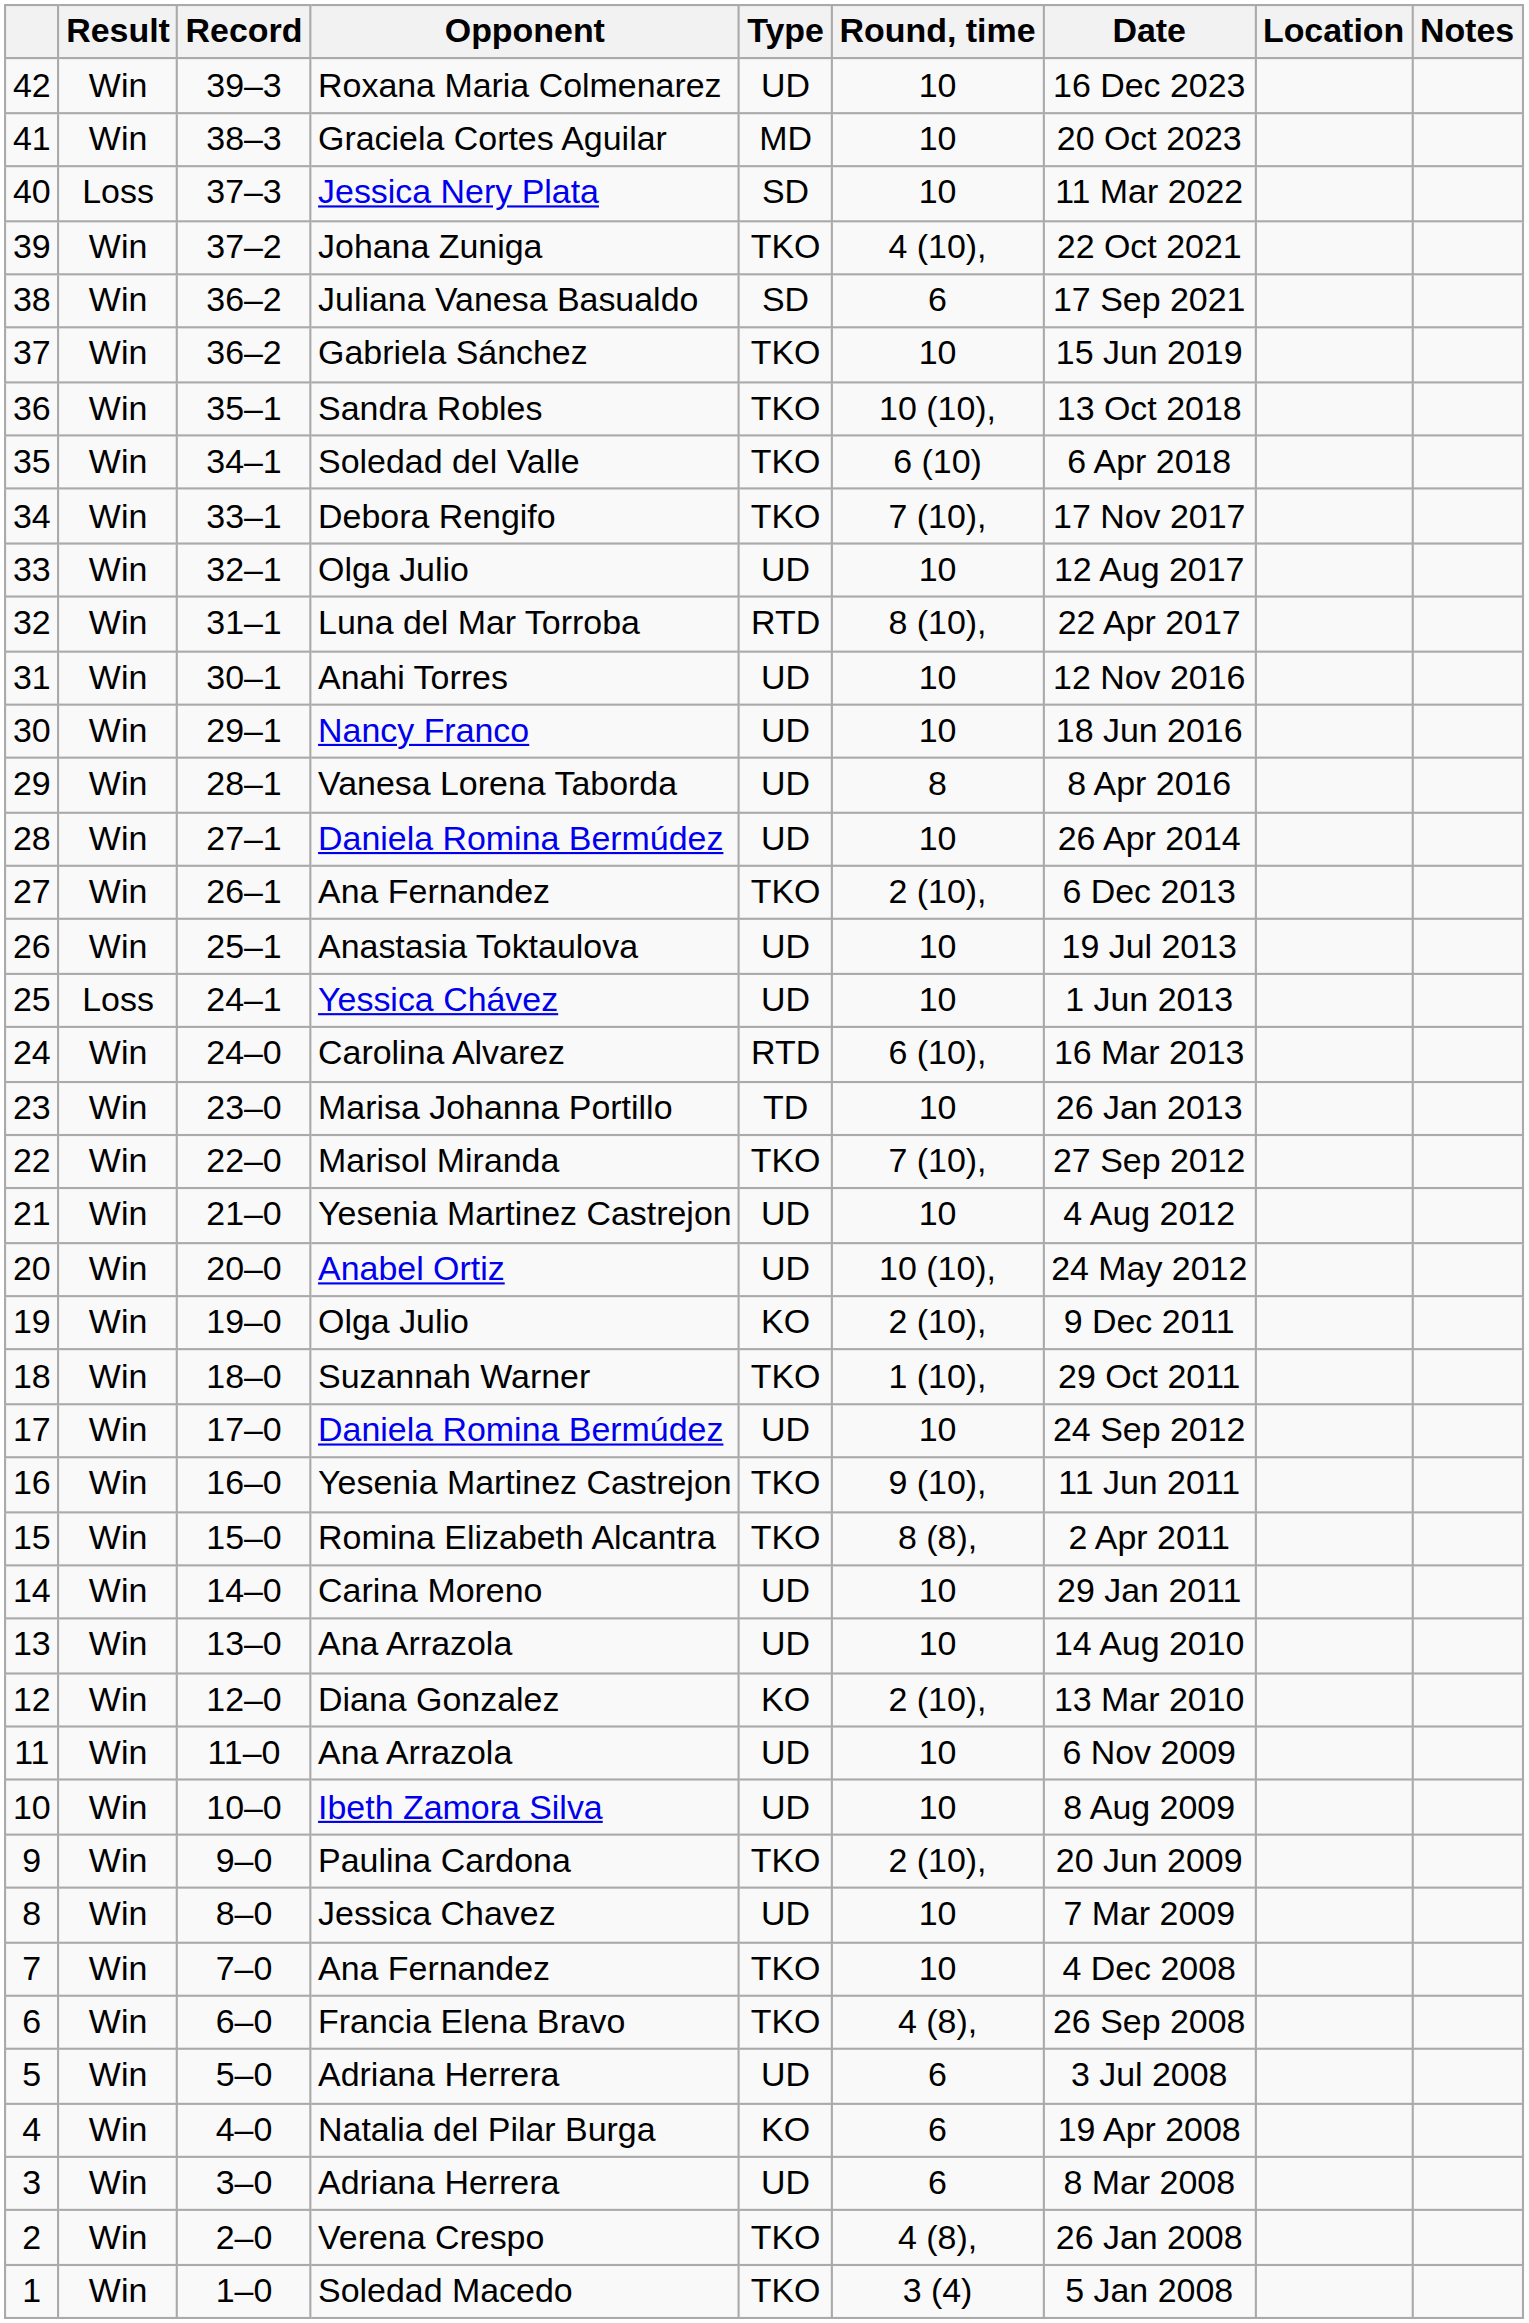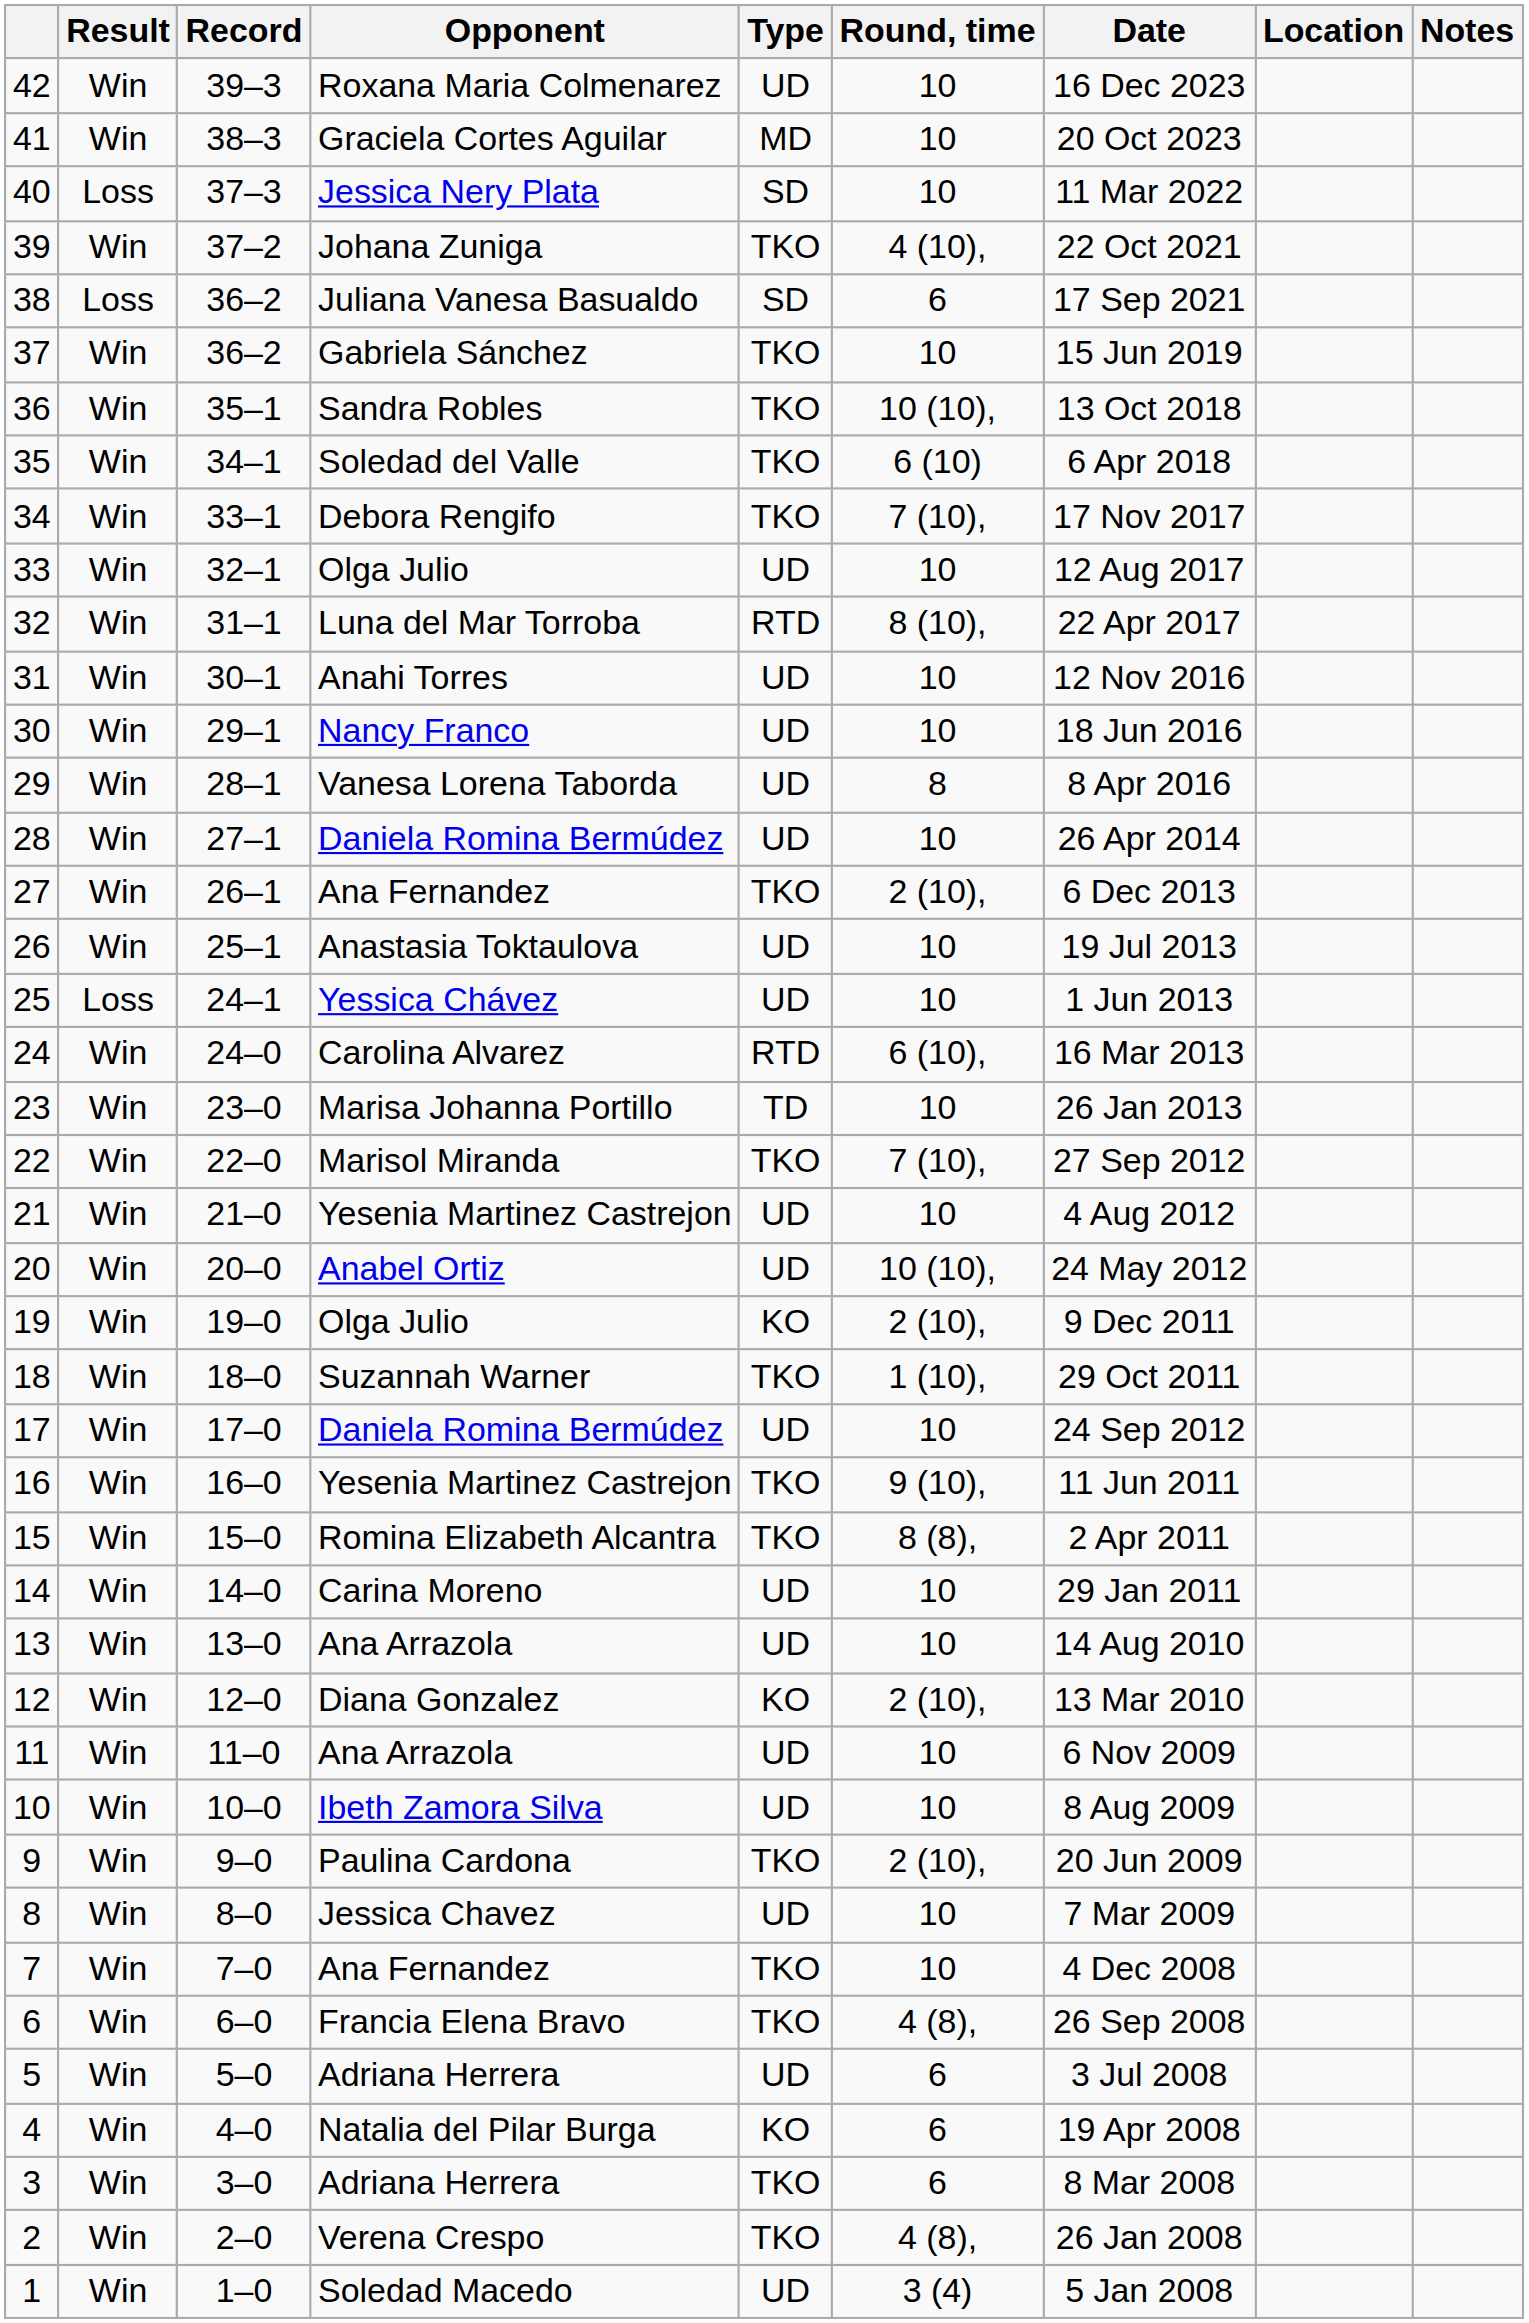 <table class=wikitable style=text-align:center>
 <tr>
 <th></th>
 <th>Result</th>
 <th>Record</th>
 <th>Opponent</th>
 <th>Type</th>
 <th>Round, time</th>
 <th>Date</th>
 <th>Location</th>
 <th>Notes</th>
 </tr>
 <tr>
 <td>42</td>
 <td>Win</td>
 <td>39–3</td>
 <td align=left>Roxana Maria Colmenarez</td>
 <td>UD</td>
 <td>10</td>
 <td>16 Dec 2023</td>
 <td align=left></td>
 <td align=left></td>
 </tr>
 <tr>
 <td>41</td>
 <td>Win</td>
 <td>38–3</td>
 <td align=left>Graciela Cortes Aguilar</td>
 <td>MD</td>
 <td>10</td>
 <td>20 Oct 2023</td>
 <td align=left></td>
 <td align=left></td>
 </tr>
 <tr>
 <td>40</td>
 <td>Loss</td>
 <td>37–3</td>
 <td align=left><a href='#'>Jessica Nery Plata</a></td>
 <td>SD</td>
 <td>10</td>
 <td>11 Mar 2022</td>
 <td align=left></td>
 <td align=left></td>
 </tr>
 <tr>
 <td>39</td>
 <td>Win</td>
 <td>37–2</td>
 <td align=left>Johana Zuniga</td>
 <td>TKO</td>
 <td>4 (10), </td>
 <td>22 Oct 2021</td>
 <td align=left></td>
 <td align=left></td>
 </tr>
 <tr>
 <td>38</td>
-<td>Win</td>
+<td>Loss</td>
 <td>36–2</td>
 <td align=left>Juliana Vanesa Basualdo</td>
 <td>SD</td>
 <td>6</td>
 <td>17 Sep 2021</td>
 <td align=left></td>
 <td align=left></td>
 </tr>
 <tr>
 <td>37</td>
 <td>Win</td>
 <td>36–2</td>
 <td align=left>Gabriela Sánchez</td>
 <td>TKO</td>
 <td>10</td>
 <td>15 Jun 2019</td>
 <td align=left></td>
 <td align=left></td>
 </tr>
 <tr>
 <td>36</td>
 <td>Win</td>
 <td>35–1</td>
 <td align=left>Sandra Robles</td>
 <td>TKO</td>
 <td>10 (10), </td>
 <td>13 Oct 2018</td>
 <td align=left></td>
 <td align=left></td>
 </tr>
 <tr>
 <td>35</td>
 <td>Win</td>
 <td>34–1</td>
 <td align=left>Soledad del Valle</td>
 <td>TKO</td>
 <td>6 (10)</td>
 <td>6 Apr 2018</td>
 <td align=left></td>
 <td align=left></td>
 </tr>
 <tr>
 <td>34</td>
 <td>Win</td>
 <td>33–1</td>
 <td align=left>Debora Rengifo</td>
 <td>TKO</td>
 <td>7 (10), </td>
 <td>17 Nov 2017</td>
 <td align=left></td>
 <td align=left></td>
 </tr>
 <tr>
 <td>33</td>
 <td>Win</td>
 <td>32–1</td>
 <td align=left>Olga Julio</td>
 <td>UD</td>
 <td>10</td>
 <td>12 Aug 2017</td>
 <td align=left></td>
 <td align=left></td>
 </tr>
 <tr>
 <td>32</td>
 <td>Win</td>
 <td>31–1</td>
 <td align=left>Luna del Mar Torroba</td>
 <td>RTD</td>
 <td>8 (10), </td>
 <td>22 Apr 2017</td>
 <td align=left></td>
 <td align=left></td>
 </tr>
 <tr>
 <td>31</td>
 <td>Win</td>
 <td>30–1</td>
 <td align=left>Anahi Torres</td>
 <td>UD</td>
 <td>10</td>
 <td>12 Nov 2016</td>
 <td align=left></td>
 <td align=left></td>
 </tr>
 <tr>
 <td>30</td>
 <td>Win</td>
 <td>29–1</td>
 <td align=left><a href='#'>Nancy Franco</a></td>
 <td>UD</td>
 <td>10</td>
 <td>18 Jun 2016</td>
 <td align=left></td>
 <td align=left></td>
 </tr>
 <tr>
 <td>29</td>
 <td>Win</td>
 <td>28–1</td>
 <td align=left>Vanesa Lorena Taborda</td>
 <td>UD</td>
 <td>8</td>
 <td>8 Apr 2016</td>
 <td align=left></td>
 <td align=left></td>
 </tr>
 <tr>
 <td>28</td>
 <td>Win</td>
 <td>27–1</td>
 <td align=left><a href='#'>Daniela Romina Bermúdez</a></td>
 <td>UD</td>
 <td>10</td>
 <td>26 Apr 2014</td>
 <td align=left></td>
 <td align=left></td>
 </tr>
 <tr>
 <td>27</td>
 <td>Win</td>
 <td>26–1</td>
 <td align=left>Ana Fernandez</td>
 <td>TKO</td>
 <td>2 (10), </td>
 <td>6 Dec 2013</td>
 <td align=left></td>
 <td align=left></td>
 </tr>
 <tr>
 <td>26</td>
 <td>Win</td>
 <td>25–1</td>
 <td align=left>Anastasia Toktaulova</td>
 <td>UD</td>
 <td>10</td>
 <td>19 Jul 2013</td>
 <td align=left></td>
 <td align=left></td>
 </tr>
 <tr>
 <td>25</td>
 <td>Loss</td>
 <td>24–1</td>
 <td align=left><a href='#'>Yessica Chávez</a></td>
 <td>UD</td>
 <td>10</td>
 <td>1 Jun 2013</td>
 <td align=left></td>
 <td align=left></td>
 </tr>
 <tr>
 <td>24</td>
 <td>Win</td>
 <td>24–0</td>
 <td align=left>Carolina Alvarez</td>
 <td>RTD</td>
 <td>6 (10), </td>
 <td>16 Mar 2013</td>
 <td align=left></td>
 <td align=left></td>
 </tr>
 <tr>
 <td>23</td>
 <td>Win</td>
 <td>23–0</td>
 <td align=left>Marisa Johanna Portillo</td>
 <td>TD</td>
 <td>10</td>
 <td>26 Jan 2013</td>
 <td align=left></td>
 <td align=left></td>
 </tr>
 <tr>
 <td>22</td>
 <td>Win</td>
 <td>22–0</td>
 <td align=left>Marisol Miranda</td>
 <td>TKO</td>
 <td>7 (10), </td>
 <td>27 Sep 2012</td>
 <td align=left></td>
 <td align=left></td>
 </tr>
 <tr>
 <td>21</td>
 <td>Win</td>
 <td>21–0</td>
 <td align=left>Yesenia Martinez Castrejon</td>
 <td>UD</td>
 <td>10</td>
 <td>4 Aug 2012</td>
 <td align=left></td>
 <td align=left></td>
 </tr>
 <tr>
 <td>20</td>
 <td>Win</td>
 <td>20–0</td>
 <td align=left><a href='#'>Anabel Ortiz</a></td>
 <td>UD</td>
 <td>10 (10), </td>
 <td>24 May 2012</td>
 <td align=left></td>
 <td align=left></td>
 </tr>
 <tr>
 <td>19</td>
 <td>Win</td>
 <td>19–0</td>
 <td align=left>Olga Julio</td>
 <td>KO</td>
 <td>2 (10), </td>
 <td>9 Dec 2011</td>
 <td align=left></td>
 <td align=left></td>
 </tr>
 <tr>
 <td>18</td>
 <td>Win</td>
 <td>18–0</td>
 <td align=left>Suzannah Warner</td>
 <td>TKO</td>
 <td>1 (10), </td>
 <td>29 Oct 2011</td>
 <td align=left></td>
 <td align=left></td>
 </tr>
 <tr>
 <td>17</td>
 <td>Win</td>
 <td>17–0</td>
 <td align=left><a href='#'>Daniela Romina Bermúdez</a></td>
 <td>UD</td>
 <td>10</td>
 <td>24 Sep 2012</td>
 <td align=left></td>
 <td align=left></td>
 </tr>
 <tr>
 <td>16</td>
 <td>Win</td>
 <td>16–0</td>
 <td align=left>Yesenia Martinez Castrejon</td>
 <td>TKO</td>
 <td>9 (10), </td>
 <td>11 Jun 2011</td>
 <td align=left></td>
 <td align=left></td>
 </tr>
 <tr>
 <td>15</td>
 <td>Win</td>
 <td>15–0</td>
 <td align=left>Romina Elizabeth Alcantra</td>
 <td>TKO</td>
 <td>8 (8), </td>
 <td>2 Apr 2011</td>
 <td align=left></td>
 <td align=left></td>
 </tr>
 <tr>
 <td>14</td>
 <td>Win</td>
 <td>14–0</td>
 <td align=left>Carina Moreno</td>
 <td>UD</td>
 <td>10</td>
 <td>29 Jan 2011</td>
 <td align=left></td>
 <td align=left></td>
 </tr>
 <tr>
 <td>13</td>
 <td>Win</td>
 <td>13–0</td>
 <td align=left>Ana Arrazola</td>
 <td>UD</td>
 <td>10</td>
 <td>14 Aug 2010</td>
 <td align=left></td>
 <td align=left></td>
 </tr>
 <tr>
 <td>12</td>
 <td>Win</td>
 <td>12–0</td>
 <td align=left>Diana Gonzalez</td>
 <td>KO</td>
 <td>2 (10), </td>
 <td>13 Mar 2010</td>
 <td align=left></td>
 <td align=left></td>
 </tr>
 <tr>
 <td>11</td>
 <td>Win</td>
 <td>11–0</td>
 <td align=left>Ana Arrazola</td>
 <td>UD</td>
 <td>10</td>
 <td>6 Nov 2009</td>
 <td align=left></td>
 <td align=left></td>
 </tr>
 <tr>
 <td>10</td>
 <td>Win</td>
 <td>10–0</td>
 <td align=left><a href='#'>Ibeth Zamora Silva</a></td>
 <td>UD</td>
 <td>10</td>
 <td>8 Aug 2009</td>
 <td align=left></td>
 <td align=left></td>
 </tr>
 <tr>
 <td>9</td>
 <td>Win</td>
 <td>9–0</td>
 <td align=left>Paulina Cardona</td>
 <td>TKO</td>
 <td>2 (10), </td>
 <td>20 Jun 2009</td>
 <td align=left></td>
 <td align=left></td>
 </tr>
 <tr>
 <td>8</td>
 <td>Win</td>
 <td>8–0</td>
 <td align=left>Jessica Chavez</td>
 <td>UD</td>
 <td>10</td>
 <td>7 Mar 2009</td>
 <td align=left></td>
 <td align=left></td>
 </tr>
 <tr>
 <td>7</td>
 <td>Win</td>
 <td>7–0</td>
 <td align=left>Ana Fernandez</td>
 <td>TKO</td>
 <td>10</td>
 <td>4 Dec 2008</td>
 <td align=left></td>
 <td align=left></td>
 </tr>
 <tr>
 <td>6</td>
 <td>Win</td>
 <td>6–0</td>
 <td align=left>Francia Elena Bravo</td>
 <td>TKO</td>
 <td>4 (8), </td>
 <td>26 Sep 2008</td>
 <td align=left></td>
 <td align=left></td>
 </tr>
 <tr>
 <td>5</td>
 <td>Win</td>
 <td>5–0</td>
 <td align=left>Adriana Herrera</td>
 <td>UD</td>
 <td>6</td>
 <td>3 Jul 2008</td>
 <td align=left></td>
 <td align=left></td>
 </tr>
 <tr>
 <td>4</td>
 <td>Win</td>
 <td>4–0</td>
 <td align=left>Natalia del Pilar Burga</td>
 <td>KO</td>
 <td>6</td>
 <td>19 Apr 2008</td>
 <td align=left></td>
 <td align=left></td>
 </tr>
 <tr>
 <td>3</td>
 <td>Win</td>
 <td>3–0</td>
 <td align=left>Adriana Herrera</td>
-<td>UD</td>
+<td>TKO</td>
 <td>6</td>
 <td>8 Mar 2008</td>
 <td align=left></td>
 <td align=left></td>
 </tr>
 <tr>
 <td>2</td>
 <td>Win</td>
 <td>2–0</td>
 <td align=left>Verena Crespo</td>
 <td>TKO</td>
 <td>4 (8), </td>
 <td>26 Jan 2008</td>
 <td align=left></td>
 <td align=left></td>
 </tr>
 <tr>
 <td>1</td>
 <td>Win</td>
 <td>1–0</td>
 <td align=left>Soledad Macedo</td>
-<td>TKO</td>
+<td>UD</td>
 <td>3 (4)</td>
 <td>5 Jan 2008</td>
 <td align=left></td>
 <td align=left></td>
 </tr>
 </table>
